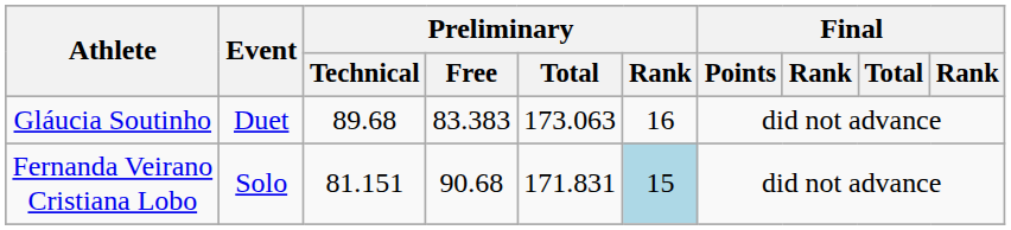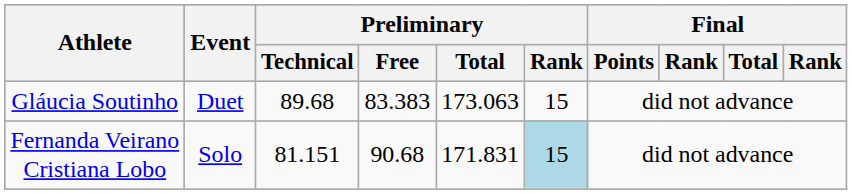 <table class="wikitable" style="font-size:90%">
 <tr>
 <th rowspan="2">Athlete</th>
 <th rowspan="2">Event</th>
 <th colspan=4>Preliminary</th>
 <th colspan=4>Final</th>
 </tr>
 <tr style="font-size:95%">
 <th>Technical</th>
 <th>Free</th>
 <th>Total</th>
 <th>Rank</th>
 <th>Points</th>
 <th>Rank</th>
 <th>Total</th>
 <th>Rank</th>
 </tr>
 <tr align=center>
 <td rowspan=1><a href='#'>Gláucia Soutinho</a></td>
 <td><a href='#'>Duet</a></td>
 <td style="text-align:center;">89.68</td>
 <td style="text-align:center;">83.383</td>
 <td style="text-align:center;">173.063</td>
-<td style="text-align:center;">16</td>
+<td style="text-align:center;">15</td>
 <td style="text-align:center;" colspan=4>did not advance</td>
 </tr>
 <tr align=center>
 <td rowspan=1><a href='#'>Fernanda Veirano</a><br><a href='#'>Cristiana Lobo</a></td>
 <td><a href='#'>Solo</a></td>
 <td style="text-align:center;">81.151</td>
 <td style="text-align:center;">90.68</td>
 <td style="text-align:center;">171.831</td>
 <td style="background: lightblue; text-align:center;">15</td>
 <td style="text-align:center;" colspan=4>did not advance</td>
 </tr>
 </table>
